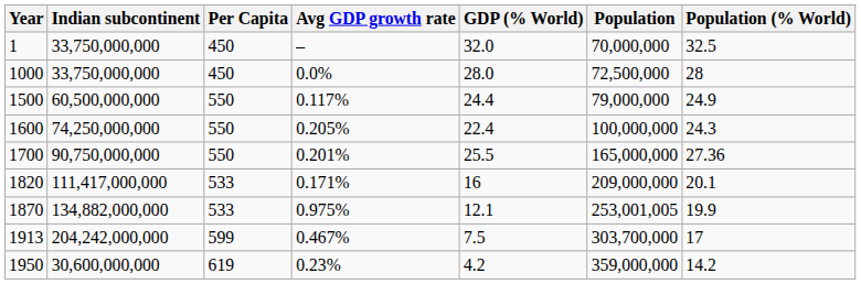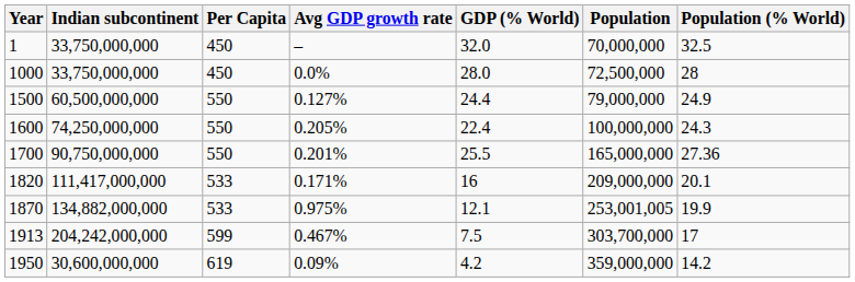 <table class="wikitable">
 <tr>
 <th>Year</th>
 <th>Indian subcontinent</th>
 <th>Per Capita</th>
 <th>Avg <a href='#'>GDP growth</a> rate</th>
 <th>GDP (% World)</th>
 <th>Population</th>
 <th>Population (% World)</th>
 </tr>
 <tr>
 <td>1</td>
 <td>33,750,000,000</td>
 <td>450</td>
 <td>–</td>
 <td>32.0</td>
 <td>70,000,000</td>
 <td>32.5</td>
 </tr>
 <tr>
 <td>1000</td>
 <td>33,750,000,000</td>
 <td>450</td>
 <td>0.0%</td>
 <td>28.0</td>
 <td>72,500,000</td>
 <td>28</td>
 </tr>
 <tr>
 <td>1500</td>
 <td>60,500,000,000</td>
 <td>550</td>
-<td>0.117%</td>
+<td>0.127%</td>
 <td>24.4</td>
 <td>79,000,000</td>
 <td>24.9</td>
 </tr>
 <tr>
 <td>1600</td>
 <td>74,250,000,000</td>
 <td>550</td>
 <td>0.205%</td>
 <td>22.4</td>
 <td>100,000,000</td>
 <td>24.3</td>
 </tr>
 <tr>
 <td>1700</td>
 <td>90,750,000,000</td>
 <td>550</td>
 <td>0.201%</td>
 <td>25.5</td>
 <td>165,000,000</td>
 <td>27.36</td>
 </tr>
 <tr>
 <td>1820</td>
 <td>111,417,000,000</td>
 <td>533</td>
 <td>0.171%</td>
 <td>16</td>
 <td>209,000,000</td>
 <td>20.1</td>
 </tr>
 <tr>
 <td>1870</td>
 <td>134,882,000,000</td>
 <td>533</td>
 <td>0.975%</td>
 <td>12.1</td>
 <td>253,001,005</td>
 <td>19.9</td>
 </tr>
 <tr>
 <td>1913</td>
 <td>204,242,000,000</td>
 <td>599</td>
 <td>0.467%</td>
 <td>7.5</td>
 <td>303,700,000</td>
 <td>17</td>
 </tr>
 <tr>
 <td>1950</td>
 <td>30,600,000,000</td>
 <td>619</td>
-<td>0.23%</td>
+<td>0.09%</td>
 <td>4.2</td>
 <td>359,000,000</td>
 <td>14.2</td>
 </tr>
 </table>
